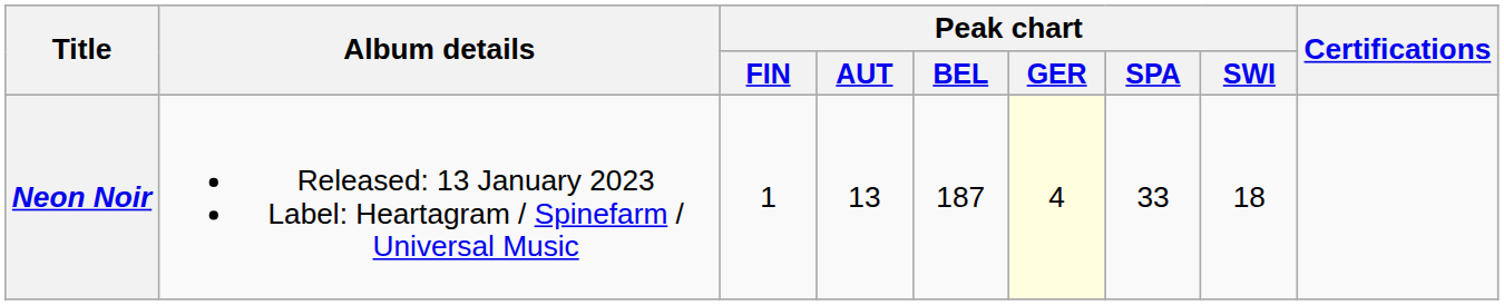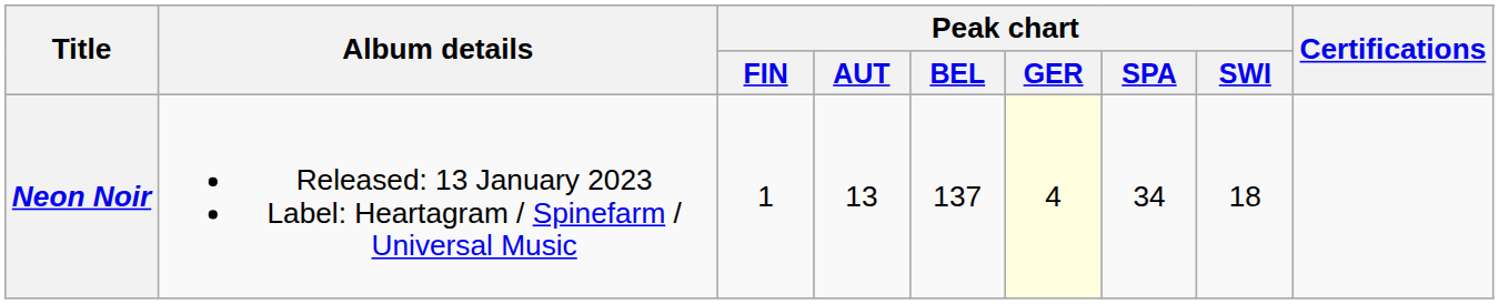 <table class ="wikitable plainrowheaders" style="text-align:center;">
 <tr>
 <th scope="col" rowspan="2">Title</th>
 <th scope="col" rowspan="2" style="width:300px;">Album details</th>
 <th scope="col" colspan="6">Peak chart</th>
 <th scope="col" rowspan="2"><a href='#'>Certifications</a></th>
 </tr>
 <tr>
 <th scope="col" style="width:3em;font-size:95%;"><a href='#'>FIN</a><br></th>
 <th scope="col" style="width:3em;font-size:95%;"><a href='#'>AUT</a><br></th>
 <th scope="col" style="width:3em;font-size:95%;"><a href='#'>BEL</a><br></th>
 <th scope="col" style="width:3em;font-size:95%;"><a href='#'>GER</a><br></th>
 <th scope="col" style="width:3em;font-size:95%;"><a href='#'>SPA</a><br></th>
 <th scope="col" style="width:3em;font-size:95%;"><a href='#'>SWI</a><br></th>
 </tr>
 <tr>
 <th scope="row"><em><a href='#'>Neon Noir</a></em></th>
 <td><br><ul><li>Released: 13 January 2023</li><li>Label: Heartagram / <a href='#'>Spinefarm</a> / <a href='#'>Universal Music</a></li></ul></td>
 <td>1</td>
 <td>13</td>
-<td>187</td>
+<td>137</td>
 <td style="background: lightyellow;">4</td>
-<td>33</td>
+<td>34</td>
 <td>18</td>
 <td></td>
 </tr>
 </table>
